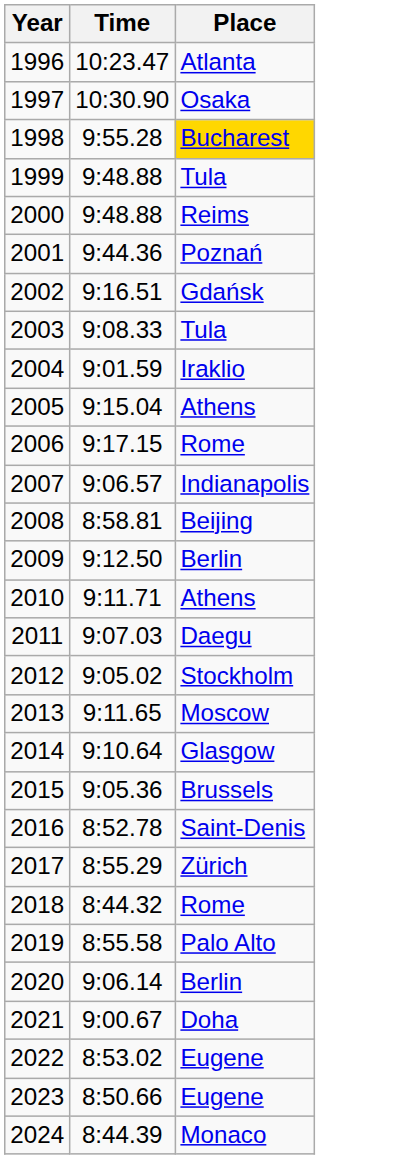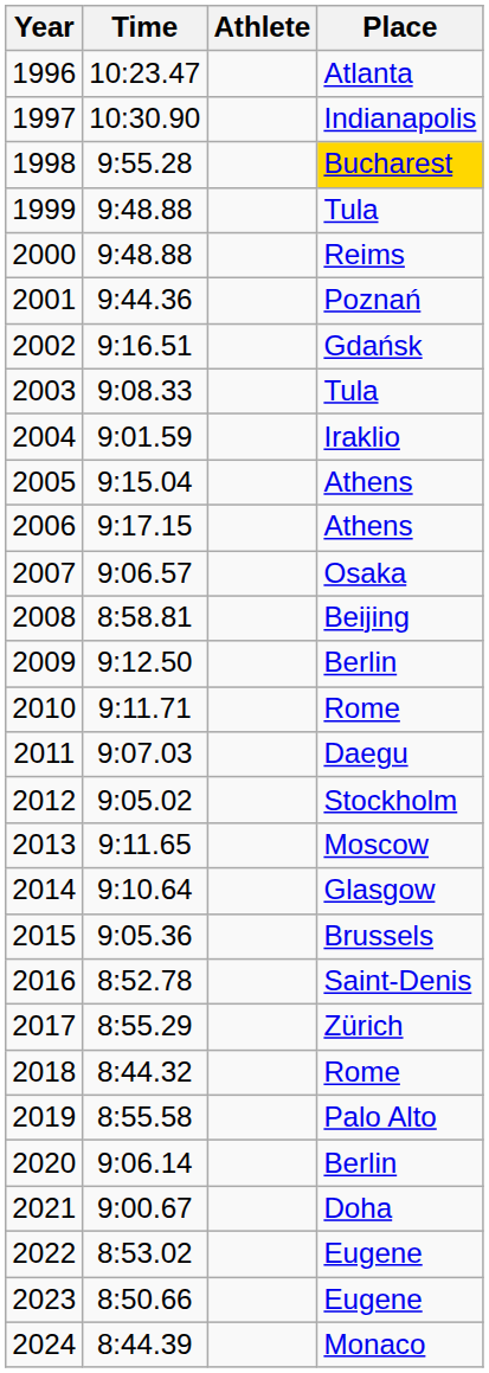 <table class="wikitable sortable" style="text-align:center">
 <tr>
 <th>Year</th>
 <th>Time</th>
+<th>Athlete</th>
 <th>Place</th>
 </tr>
 <tr>
 <td>1996</td>
 <td>10:23.47</td>
+<td align=left></td>
 <td align=left><a href='#'>Atlanta</a></td>
 </tr>
 <tr>
 <td>1997</td>
 <td>10:30.90</td>
-<td align=left><a href='#'>Osaka</a></td>
+<td align=left></td>
+<td align=left><a href='#'>Indianapolis</a></td>
 </tr>
 <tr>
 <td>1998</td>
 <td>9:55.28</td>
+<td align=left></td>
 <td align=left style="background: gold;"><a href='#'>Bucharest</a></td>
 </tr>
 <tr>
 <td>1999</td>
 <td>9:48.88</td>
+<td align=left></td>
 <td align=left><a href='#'>Tula</a></td>
 </tr>
 <tr>
 <td>2000</td>
 <td>9:48.88</td>
+<td align=left></td>
 <td align=left><a href='#'>Reims</a></td>
 </tr>
 <tr>
 <td>2001</td>
 <td>9:44.36</td>
+<td align=left></td>
 <td align=left><a href='#'>Poznań</a></td>
 </tr>
 <tr>
 <td>2002</td>
 <td>9:16.51</td>
+<td align=left></td>
 <td align=left><a href='#'>Gdańsk</a></td>
 </tr>
 <tr>
 <td>2003</td>
 <td>9:08.33</td>
+<td align=left></td>
 <td align=left><a href='#'>Tula</a></td>
 </tr>
 <tr>
 <td>2004</td>
 <td>9:01.59</td>
+<td align=left></td>
 <td align=left><a href='#'>Iraklio</a></td>
 </tr>
 <tr>
 <td>2005</td>
 <td>9:15.04</td>
+<td align=left></td>
 <td align=left><a href='#'>Athens</a></td>
 </tr>
 <tr>
 <td>2006</td>
 <td>9:17.15</td>
-<td align=left><a href='#'>Rome</a></td>
+<td align=left></td>
+<td align=left><a href='#'>Athens</a></td>
 </tr>
 <tr>
 <td>2007</td>
 <td>9:06.57</td>
-<td align=left><a href='#'>Indianapolis</a></td>
+<td align=left></td>
+<td align=left><a href='#'>Osaka</a></td>
 </tr>
 <tr>
 <td>2008</td>
 <td>8:58.81</td>
+<td align=left></td>
 <td align=left><a href='#'>Beijing</a></td>
 </tr>
 <tr>
 <td>2009</td>
 <td>9:12.50</td>
+<td align=left></td>
 <td align=left><a href='#'>Berlin</a></td>
 </tr>
 <tr>
 <td>2010</td>
 <td>9:11.71</td>
-<td align=left><a href='#'>Athens</a></td>
+<td align=left></td>
+<td align=left><a href='#'>Rome</a></td>
 </tr>
 <tr>
 <td>2011</td>
 <td>9:07.03</td>
+<td align=left></td>
 <td align=left><a href='#'>Daegu</a></td>
 </tr>
 <tr>
 <td>2012</td>
 <td>9:05.02</td>
+<td align=left></td>
 <td align=left><a href='#'>Stockholm</a></td>
 </tr>
 <tr>
 <td>2013</td>
 <td>9:11.65</td>
+<td align=left></td>
 <td align=left><a href='#'>Moscow</a></td>
 </tr>
 <tr>
 <td>2014</td>
 <td>9:10.64</td>
+<td align=left></td>
 <td align=left><a href='#'>Glasgow</a></td>
 </tr>
 <tr>
 <td>2015</td>
 <td>9:05.36</td>
+<td align=left></td>
 <td align=left><a href='#'>Brussels</a></td>
 </tr>
 <tr>
 <td>2016</td>
 <td>8:52.78</td>
+<td align=left></td>
 <td align=left><a href='#'>Saint-Denis</a></td>
 </tr>
 <tr>
 <td>2017</td>
 <td>8:55.29</td>
+<td align=left></td>
 <td align=left><a href='#'>Zürich</a></td>
 </tr>
 <tr>
 <td>2018</td>
 <td>8:44.32</td>
+<td align=left></td>
 <td align=left><a href='#'>Rome</a></td>
 </tr>
 <tr>
 <td>2019</td>
 <td>8:55.58</td>
+<td align=left></td>
 <td align=left><a href='#'>Palo Alto</a></td>
 </tr>
 <tr>
 <td>2020</td>
 <td>9:06.14</td>
+<td align=left></td>
 <td align=left><a href='#'>Berlin</a></td>
 </tr>
 <tr>
 <td>2021</td>
 <td>9:00.67</td>
+<td align=left></td>
 <td align=left><a href='#'>Doha</a></td>
 </tr>
 <tr>
 <td>2022</td>
 <td>8:53.02</td>
+<td align=left></td>
 <td align=left><a href='#'>Eugene</a></td>
 </tr>
 <tr>
 <td>2023</td>
 <td>8:50.66</td>
+<td align=left></td>
 <td align=left><a href='#'>Eugene</a></td>
 </tr>
 <tr>
 <td>2024</td>
 <td>8:44.39</td>
+<td align=left></td>
 <td align=left><a href='#'>Monaco</a></td>
 </tr>
 </table>
